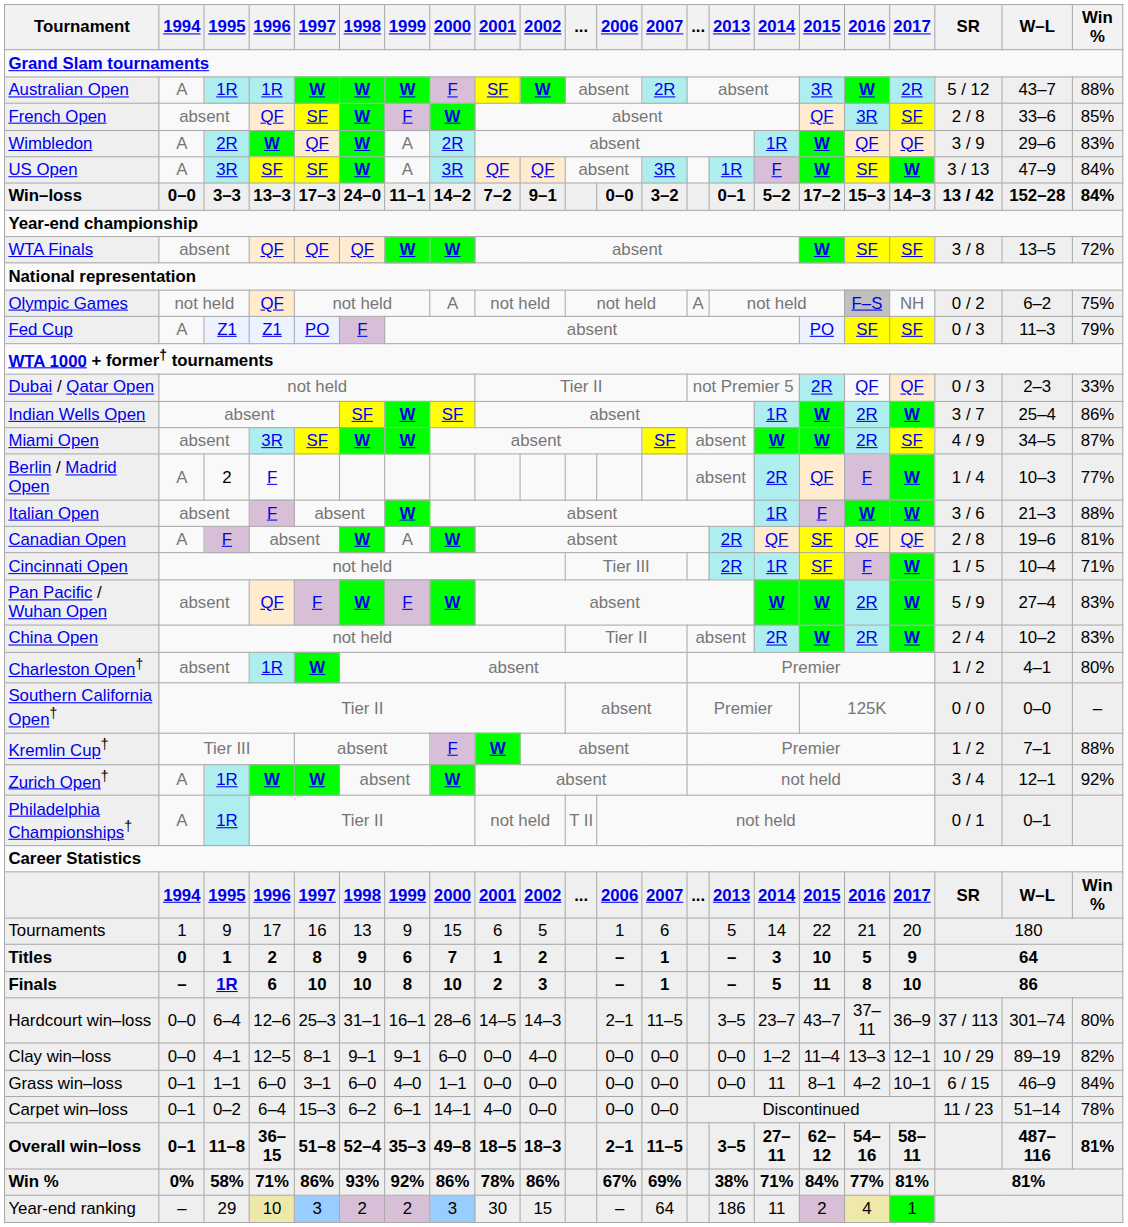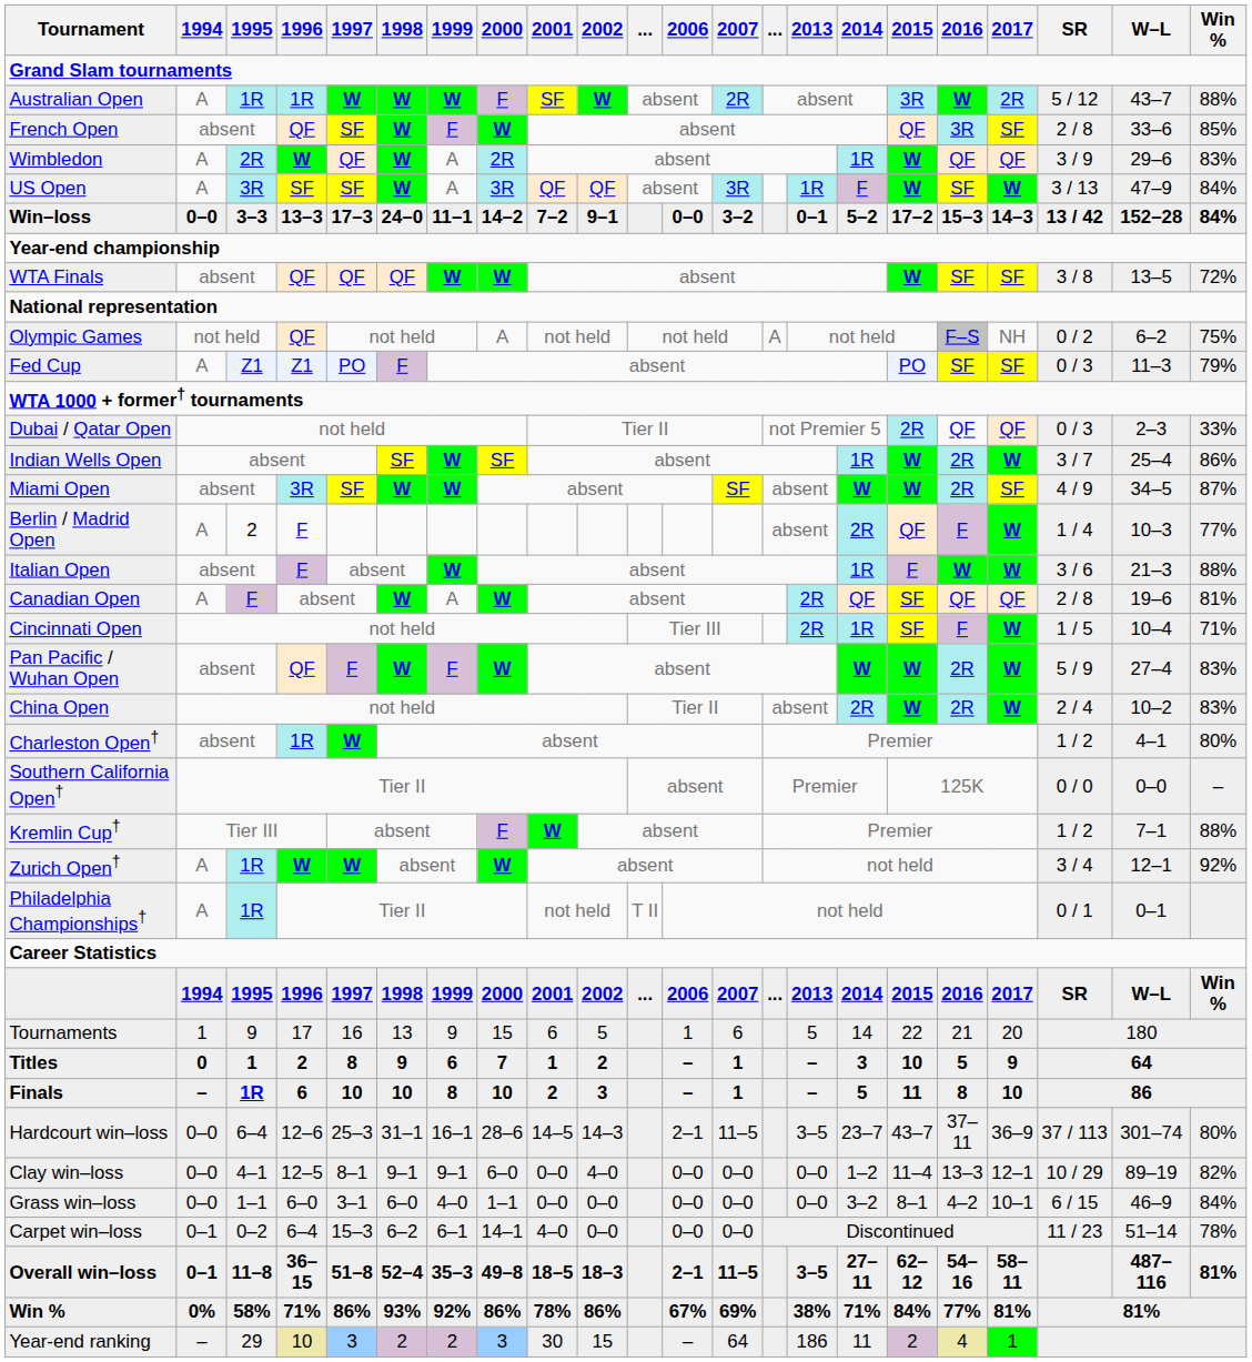 <table class="wikitable nowrap" style=text-align:center;>
 <tr>
 <th width=140>Tournament</th>
 <th width=35><a href='#'>1994</a></th>
 <th width=35><a href='#'>1995</a></th>
 <th width=35><a href='#'>1996</a></th>
 <th width=35><a href='#'>1997</a></th>
 <th width=35><a href='#'>1998</a></th>
 <th width=35><a href='#'>1999</a></th>
 <th width=35><a href='#'>2000</a></th>
 <th width=35><a href='#'>2001</a></th>
 <th width=35><a href='#'>2002</a></th>
 <th>...</th>
 <th width="35"><a href='#'>2006</a></th>
 <th width=35><a href='#'>2007</a></th>
 <th>...</th>
 <th width="35"><a href='#'>2013</a></th>
 <th width=35><a href='#'>2014</a></th>
 <th width=35><a href='#'>2015</a></th>
 <th width=35><a href='#'>2016</a></th>
 <th width=35><a href='#'>2017</a></th>
 <th>SR</th>
 <th width=60>W–L</th>
 <th width=40>Win %</th>
 </tr>
 <tr>
 <td colspan="22" align="left"><strong><a href='#'>Grand Slam tournaments</a></strong></td>
 </tr>
 <tr>
 <td align=left bgcolor=efefef><a href='#'>Australian Open</a></td>
 <td style=color:#767676>A</td>
 <td bgcolor=afeeee><a href='#'>1R</a></td>
 <td bgcolor=afeeee><a href='#'>1R</a></td>
 <td bgcolor=lime><strong><a href='#'>W</a></strong></td>
 <td bgcolor=lime><strong><a href='#'>W</a></strong></td>
 <td bgcolor=lime><strong><a href='#'>W</a></strong></td>
 <td bgcolor=thistle><a href='#'>F</a></td>
 <td bgcolor=yellow><a href='#'>SF</a></td>
 <td bgcolor=lime><strong><a href='#'>W</a></strong></td>
 <td colspan="2" style="color:#767676">absent</td>
 <td bgcolor=afeeee><a href='#'>2R</a></td>
 <td colspan="3" style="color:#767676">absent</td>
 <td bgcolor=afeeee><a href='#'>3R</a></td>
 <td bgcolor=lime><strong><a href='#'>W</a></strong></td>
 <td bgcolor=afeeee><a href='#'>2R</a></td>
 <td bgcolor=efefef>5 / 12</td>
 <td bgcolor=efefef>43–7</td>
 <td bgcolor=efefef>88%</td>
 </tr>
 <tr>
 <td align=left bgcolor=efefef><a href='#'>French Open</a></td>
 <td colspan=2 style=color:#767676>absent</td>
 <td bgcolor=ffebcd><a href='#'>QF</a></td>
 <td bgcolor=yellow><a href='#'>SF</a></td>
 <td bgcolor=lime><strong><a href='#'>W</a></strong></td>
 <td bgcolor=thistle><a href='#'>F</a></td>
 <td bgcolor=lime><strong><a href='#'>W</a></strong></td>
 <td colspan="8" style="color:#767676">absent</td>
 <td bgcolor=ffebcd><a href='#'>QF</a></td>
 <td bgcolor=afeeee><a href='#'>3R</a></td>
 <td bgcolor=yellow><a href='#'>SF</a></td>
 <td bgcolor=efefef>2 / 8</td>
 <td bgcolor=efefef>33–6</td>
 <td bgcolor=efefef>85%</td>
 </tr>
 <tr>
 <td align=left bgcolor=efefef><a href='#'>Wimbledon</a></td>
 <td style=color:#767676>A</td>
 <td bgcolor=afeeee><a href='#'>2R</a></td>
 <td bgcolor=lime><strong><a href='#'>W</a></strong></td>
 <td bgcolor=ffebcd><a href='#'>QF</a></td>
 <td bgcolor=lime><strong><a href='#'>W</a></strong></td>
 <td style=color:#767676>A</td>
 <td bgcolor=afeeee><a href='#'>2R</a></td>
 <td colspan="7" style="color:#767676">absent</td>
 <td bgcolor=afeeee><a href='#'>1R</a></td>
 <td bgcolor=lime><strong><a href='#'>W</a></strong></td>
 <td bgcolor=ffebcd><a href='#'>QF</a></td>
 <td bgcolor=ffebcd><a href='#'>QF</a></td>
 <td bgcolor=efefef>3 / 9</td>
 <td bgcolor=efefef>29–6</td>
 <td bgcolor=efefef>83%</td>
 </tr>
 <tr>
 <td align=left bgcolor=efefef><a href='#'>US Open</a></td>
 <td style=color:#767676>A</td>
 <td bgcolor=afeeee><a href='#'>3R</a></td>
 <td bgcolor=yellow><a href='#'>SF</a></td>
 <td bgcolor=yellow><a href='#'>SF</a></td>
 <td bgcolor=lime><strong><a href='#'>W</a></strong></td>
 <td style=color:#767676>A</td>
 <td bgcolor=afeeee><a href='#'>3R</a></td>
 <td bgcolor=ffebcd><a href='#'>QF</a></td>
 <td bgcolor=ffebcd><a href='#'>QF</a></td>
 <td colspan="2" style="color:#767676">absent</td>
 <td bgcolor=afeeee><a href='#'>3R</a></td>
 <td></td>
 <td bgcolor=afeeee><a href='#'>1R</a></td>
 <td bgcolor=thistle><a href='#'>F</a></td>
 <td bgcolor=lime><strong><a href='#'>W</a></strong></td>
 <td bgcolor=yellow><a href='#'>SF</a></td>
 <td bgcolor=lime><strong><a href='#'>W</a></strong></td>
 <td bgcolor=efefef>3 / 13</td>
 <td bgcolor=efefef>47–9</td>
 <td bgcolor=efefef>84%</td>
 </tr>
 <tr style=background:#efefef;font-weight:bold>
 <td style="text-align:left">Win–loss</td>
 <td>0–0</td>
 <td>3–3</td>
 <td>13–3</td>
 <td>17–3</td>
 <td>24–0</td>
 <td>11–1</td>
 <td>14–2</td>
 <td>7–2</td>
 <td>9–1</td>
 <td></td>
 <td>0–0</td>
 <td>3–2</td>
 <td></td>
 <td>0–1</td>
 <td>5–2</td>
 <td>17–2</td>
 <td>15–3</td>
 <td>14–3</td>
 <td>13 / 42</td>
 <td>152–28</td>
 <td>84%</td>
 </tr>
 <tr>
 <td colspan="22" align="left"><strong>Year-end championship</strong></td>
 </tr>
 <tr>
 <td align=left bgcolor=efefef><a href='#'>WTA Finals</a></td>
 <td colspan=2 style=color:#767676>absent</td>
 <td bgcolor=ffebcd><a href='#'>QF</a></td>
 <td bgcolor=ffebcd><a href='#'>QF</a></td>
 <td bgcolor=ffebcd><a href='#'>QF</a></td>
 <td bgcolor=lime><strong><a href='#'>W</a></strong></td>
 <td bgcolor=lime><strong><a href='#'>W</a></strong></td>
 <td colspan="8" style="color:#767676">absent</td>
 <td bgcolor=lime><strong><a href='#'>W</a></strong></td>
 <td bgcolor=yellow><a href='#'>SF</a></td>
 <td bgcolor=yellow><a href='#'>SF</a></td>
 <td bgcolor=efefef>3 / 8</td>
 <td bgcolor=efefef>13–5</td>
 <td bgcolor=efefef>72%</td>
 </tr>
 <tr>
 <td colspan="22" align="left"><strong>National representation</strong></td>
 </tr>
 <tr>
 <td align=left bgcolor=efefef><a href='#'>Olympic Games</a></td>
 <td colspan=2 style=color:#767676>not held</td>
 <td bgcolor=ffebcd><a href='#'>QF</a></td>
 <td colspan=3 style=color:#767676>not held</td>
 <td style=color:#767676>A</td>
 <td colspan="2" style="color:#767676">not held</td>
 <td colspan=3 style=color:#767676>not held</td>
 <td style=color:#767676>A</td>
 <td colspan=3 style=color:#767676>not held</td>
 <td bgcolor=silver><a href='#'>F–S</a></td>
 <td style=color:#767676>NH</td>
 <td bgcolor=efefef>0 / 2</td>
 <td bgcolor=efefef>6–2</td>
 <td bgcolor=efefef>75%</td>
 </tr>
 <tr>
 <td align=left bgcolor=efefef><a href='#'>Fed Cup</a></td>
 <td style=color:#767676>A</td>
 <td bgcolor=ecf2ff><a href='#'>Z1</a></td>
 <td bgcolor=ecf2ff><a href='#'>Z1</a></td>
 <td bgcolor=ecf2ff><a href='#'>PO</a></td>
 <td bgcolor=thistle><a href='#'>F</a></td>
 <td colspan="10" style="color:#767676">absent</td>
 <td bgcolor=ecf2ff><a href='#'>PO</a></td>
 <td bgcolor=yellow><a href='#'>SF</a></td>
 <td bgcolor=yellow><a href='#'>SF</a></td>
 <td bgcolor=efefef>0 / 3</td>
 <td bgcolor=efefef>11–3</td>
 <td bgcolor=efefef>79%</td>
 </tr>
 <tr>
 <td colspan="22" align="left"><a href='#'><strong>WTA 1000</strong></a> <strong>+ former<sup>†</sup> tournaments</strong></td>
 </tr>
 <tr>
 <td align="left" bgcolor=efefef><a href='#'>Dubai</a> / <a href='#'>Qatar Open</a></td>
 <td colspan="7" style="color:#767676">not held</td>
 <td colspan="5" style="color:#767676">Tier II</td>
 <td colspan="3" style="color:#767676">not Premier 5</td>
 <td bgcolor="afeeee"><a href='#'>2R</a></td>
 <td style="color:#767676"><a href='#'>QF</a></td>
 <td bgcolor="ffebcd"><a href='#'>QF</a></td>
 <td bgcolor=efefef>0 / 3</td>
 <td bgcolor=efefef>2–3</td>
 <td bgcolor=efefef>33%</td>
 </tr>
 <tr>
 <td align="left" bgcolor=efefef><a href='#'>Indian Wells Open</a></td>
 <td colspan="4" style="color:#767676">absent</td>
 <td bgcolor="yellow"><a href='#'>SF</a></td>
 <td bgcolor="lime"><strong><a href='#'>W</a></strong></td>
 <td bgcolor="yellow"><a href='#'>SF</a></td>
 <td colspan="7" style="color:#767676">absent</td>
 <td bgcolor="afeeee"><a href='#'>1R</a></td>
 <td bgcolor="lime"><strong><a href='#'>W</a></strong></td>
 <td bgcolor="afeeee"><a href='#'>2R</a></td>
 <td bgcolor="lime"><strong><a href='#'>W</a></strong></td>
 <td bgcolor=efefef>3 / 7</td>
 <td bgcolor=efefef>25–4</td>
 <td bgcolor=efefef>86%</td>
 </tr>
 <tr>
 <td align="left" bgcolor=efefef><a href='#'>Miami Open</a></td>
 <td colspan="2" style="color:#767676">absent</td>
 <td bgcolor="afeeee"><a href='#'>3R</a></td>
 <td bgcolor="yellow"><a href='#'>SF</a></td>
 <td bgcolor="lime"><strong><a href='#'>W</a></strong></td>
 <td bgcolor="lime"><strong><a href='#'>W</a></strong></td>
 <td colspan="5" style="color:#767676">absent</td>
 <td bgcolor="yellow"><a href='#'>SF</a></td>
 <td colspan="2" style="color:#767676">absent</td>
 <td bgcolor="lime"><strong><a href='#'>W</a></strong></td>
 <td bgcolor="lime"><strong><a href='#'>W</a></strong></td>
 <td bgcolor="afeeee"><a href='#'>2R</a></td>
 <td bgcolor="yellow"><a href='#'>SF</a></td>
 <td bgcolor=efefef>4 / 9</td>
 <td bgcolor=efefef>34–5</td>
 <td bgcolor=efefef>87%</td>
 </tr>
 <tr>
 <td align="left" bgcolor=efefef><a href='#'>Berlin</a> / <a href='#'>Madrid Open</a></td>
 <td style="color:#767676">A</td>
 <td>2</td>
 <td><a href='#'>F</a></td>
 <td></td>
 <td></td>
 <td></td>
 <td></td>
 <td></td>
 <td></td>
 <td></td>
 <td></td>
 <td></td>
 <td colspan="2" style="color:#767676">absent</td>
 <td bgcolor="afeeee"><a href='#'>2R</a></td>
 <td bgcolor="ffebcd"><a href='#'>QF</a></td>
 <td bgcolor="thistle"><a href='#'>F</a></td>
 <td bgcolor="lime"><strong> <a href='#'>W</a></strong></td>
 <td bgcolor=efefef>1 / 4</td>
 <td bgcolor=efefef>10–3</td>
 <td bgcolor=efefef>77%</td>
 </tr>
 <tr>
 <td align="left" bgcolor=efefef><a href='#'>Italian Open</a></td>
 <td colspan="2" style="color:#767676">absent</td>
 <td bgcolor="thistle"><a href='#'>F</a></td>
 <td colspan="2" style="color:#767676">absent</td>
 <td bgcolor="lime"><strong><a href='#'>W</a></strong></td>
 <td colspan="8" style="color:#767676">absent</td>
 <td bgcolor="afeeee"><a href='#'>1R</a></td>
 <td bgcolor="thistle"><a href='#'>F</a></td>
 <td bgcolor="lime"><strong><a href='#'>W</a></strong></td>
 <td bgcolor="lime"><strong><a href='#'>W</a></strong></td>
 <td bgcolor=efefef>3 / 6</td>
 <td bgcolor=efefef>21–3</td>
 <td bgcolor=efefef>88%</td>
 </tr>
 <tr>
 <td align="left" bgcolor=efefef><a href='#'>Canadian Open</a></td>
 <td style="color:#767676">A</td>
 <td bgcolor="thistle"><a href='#'>F</a></td>
 <td colspan="2" style="color:#767676">absent</td>
 <td bgcolor="lime"><strong><a href='#'>W</a></strong></td>
 <td style="color:#767676">A</td>
 <td bgcolor="lime"><strong><a href='#'>W</a></strong></td>
 <td colspan="6" style="color:#767676">absent</td>
 <td bgcolor="afeeee"><a href='#'>2R</a></td>
 <td bgcolor="ffebcd"><a href='#'>QF</a></td>
 <td bgcolor="yellow"><a href='#'>SF</a></td>
 <td bgcolor="ffebcd"><a href='#'>QF</a></td>
 <td bgcolor="ffebcd"><a href='#'>QF</a></td>
 <td bgcolor=efefef>2 / 8</td>
 <td bgcolor=efefef>19–6</td>
 <td bgcolor=efefef>81%</td>
 </tr>
 <tr>
 <td align="left" bgcolor=efefef><a href='#'>Cincinnati Open</a></td>
 <td colspan="9" style="color:#767676">not held</td>
 <td colspan="3" style="color:#767676">Tier III</td>
 <td></td>
 <td bgcolor="afeeee"><a href='#'>2R</a></td>
 <td bgcolor="afeeee"><a href='#'>1R</a></td>
 <td bgcolor="yellow"><a href='#'>SF</a></td>
 <td bgcolor="thistle"><a href='#'>F</a></td>
 <td bgcolor="lime"><strong><a href='#'>W</a></strong></td>
 <td bgcolor=efefef>1 / 5</td>
 <td bgcolor=efefef>10–4</td>
 <td bgcolor=efefef>71%</td>
 </tr>
 <tr>
 <td align="left" bgcolor=efefef><a href='#'>Pan Pacific</a> / <a href='#'>Wuhan Open</a></td>
 <td colspan="2" style="color:#767676">absent</td>
 <td bgcolor="ffebcd"><a href='#'>QF</a></td>
 <td bgcolor="thistle"><a href='#'>F</a></td>
 <td bgcolor="lime"><strong><a href='#'>W</a></strong></td>
 <td bgcolor="thistle"><a href='#'>F</a></td>
 <td bgcolor="lime"><strong><a href='#'>W</a></strong></td>
 <td colspan="7" style="color:#767676">absent</td>
 <td bgcolor="lime"><strong><a href='#'>W</a></strong></td>
 <td bgcolor="lime"><strong><a href='#'>W</a></strong></td>
 <td bgcolor="afeeee"><a href='#'>2R</a></td>
 <td bgcolor="lime"><strong><a href='#'>W</a></strong></td>
 <td bgcolor=efefef>5 / 9</td>
 <td bgcolor=efefef>27–4</td>
 <td bgcolor=efefef>83%</td>
 </tr>
 <tr>
 <td align="left" bgcolor=efefef><a href='#'>China Open</a></td>
 <td colspan="9" style="color:#767676">not held</td>
 <td colspan="3" style="color:#767676">Tier II</td>
 <td colspan="2" style="color:#767676">absent</td>
 <td bgcolor="afeeee"><a href='#'>2R</a></td>
 <td bgcolor="lime"><strong><a href='#'>W</a></strong></td>
 <td bgcolor="afeeee"><a href='#'>2R</a></td>
 <td bgcolor="lime"><strong><a href='#'>W</a></strong></td>
 <td bgcolor=efefef>2 / 4</td>
 <td bgcolor=efefef>10–2</td>
 <td bgcolor=efefef>83%</td>
 </tr>
 <tr>
 <td align="left" bgcolor=efefef><a href='#'>Charleston Open</a><sup>†</sup></td>
 <td colspan="2" style="color:#767676">absent</td>
 <td bgcolor="afeeee"><a href='#'>1R</a></td>
 <td bgcolor="lime"><strong><a href='#'>W</a></strong></td>
 <td colspan="8" style="color:#767676">absent</td>
 <td colspan="6" style="color:#767676">Premier</td>
 <td bgcolor=efefef>1 / 2</td>
 <td bgcolor=efefef>4–1</td>
 <td bgcolor=efefef>80%</td>
 </tr>
 <tr>
 <td align="left" bgcolor=efefef><a href='#'>Southern California Open</a><sup>†</sup></td>
 <td colspan="9" style="color:#767676">Tier II</td>
 <td colspan="3" style="color:#767676">absent</td>
 <td colspan="3" style="color:#767676">Premier</td>
 <td colspan="3" style="color:#767676">125K</td>
 <td bgcolor=efefef>0 / 0</td>
 <td bgcolor=efefef>0–0</td>
 <td bgcolor=efefef>–</td>
 </tr>
 <tr>
 <td align="left" bgcolor=efefef><a href='#'>Kremlin Cup</a><sup>†</sup></td>
 <td colspan="3" style="color:#767676">Tier III</td>
 <td colspan="3" style="color:#767676">absent</td>
 <td bgcolor="thistle"><a href='#'>F</a></td>
 <td bgcolor="lime"><strong><a href='#'>W</a></strong></td>
 <td colspan="4" style="color:#767676">absent</td>
 <td colspan="6" style="color:#767676">Premier</td>
 <td bgcolor=efefef>1 / 2</td>
 <td bgcolor=efefef>7–1</td>
 <td bgcolor=efefef>88%</td>
 </tr>
 <tr>
 <td align="left" bgcolor=efefef><a href='#'>Zurich Open</a><sup>†</sup></td>
 <td style="color:#767676">A</td>
 <td bgcolor="afeeee"><a href='#'>1R</a></td>
 <td bgcolor="lime"><strong><a href='#'>W</a></strong></td>
 <td bgcolor="lime"><strong><a href='#'>W</a></strong></td>
 <td colspan="2" style="color:#767676">absent</td>
 <td bgcolor="lime"><strong><a href='#'>W</a></strong></td>
 <td colspan="5" style="color:#767676">absent</td>
 <td colspan="6" style="color:#767676">not held</td>
 <td bgcolor=efefef>3 / 4</td>
 <td bgcolor=efefef>12–1</td>
 <td bgcolor=efefef>92%</td>
 </tr>
 <tr>
 <td align="left" bgcolor=efefef><a href='#'>Philadelphia Championships</a><sup>†</sup></td>
 <td style="color:#767676">A</td>
 <td bgcolor="afeeee"><a href='#'>1R</a></td>
 <td colspan="5" style="color:#767676">Tier II</td>
 <td colspan="2" style="color:#767676">not held</td>
 <td style="color:#767676">T II</td>
 <td colspan="8" style="color:#767676">not held</td>
 <td bgcolor=efefef>0 / 1</td>
 <td bgcolor=efefef>0–1</td>
 <td bgcolor=efefef></td>
 </tr>
 <tr>
 <td colspan="22" style="text-align:left"><strong>Career Statistics</strong></td>
 </tr>
 <tr style=background:#efefef;font-weight:bold>
 <td></td>
 <td width="35"><a href='#'>1994</a></td>
 <td width="35"><a href='#'>1995</a></td>
 <td width="35"><a href='#'>1996</a></td>
 <td width="35"><a href='#'>1997</a></td>
 <td width="35"><a href='#'>1998</a></td>
 <td width="35"><a href='#'>1999</a></td>
 <td width="35"><a href='#'>2000</a></td>
 <td width="35"><a href='#'>2001</a></td>
 <td width="35"><a href='#'>2002</a></td>
 <td>...</td>
 <td width="35"><a href='#'>2006</a></td>
 <td width="35"><a href='#'>2007</a></td>
 <td>...</td>
 <td width="35"><a href='#'>2013</a></td>
 <td width="35"><a href='#'>2014</a></td>
 <td width="35"><a href='#'>2015</a></td>
 <td width="35"><a href='#'>2016</a></td>
 <td width="35"><a href='#'>2017</a></td>
 <td>SR</td>
 <td width="60">W–L</td>
 <td width="40">Win %</td>
 </tr>
 <tr style="background:#efefef;">
 <td style="text-align:left">Tournaments</td>
 <td>1</td>
 <td>9</td>
 <td>17</td>
 <td>16</td>
 <td>13</td>
 <td>9</td>
 <td>15</td>
 <td>6</td>
 <td>5</td>
 <td></td>
 <td>1</td>
 <td>6</td>
 <td></td>
 <td>5</td>
 <td>14</td>
 <td>22</td>
 <td>21</td>
 <td>20</td>
 <td colspan="3">180</td>
 </tr>
 <tr style=background:#efefef;font-weight:bold>
 <td style="text-align:left">Titles</td>
 <td>0</td>
 <td>1</td>
 <td>2</td>
 <td>8</td>
 <td>9</td>
 <td>6</td>
 <td>7</td>
 <td>1</td>
 <td>2</td>
 <td></td>
 <td>–</td>
 <td>1</td>
 <td></td>
 <td>–</td>
 <td>3</td>
 <td>10</td>
 <td>5</td>
 <td>9</td>
 <td colspan="3">64</td>
 </tr>
 <tr style=background:#efefef;font-weight:bold>
 <td style="text-align:left">Finals</td>
 <td>–</td>
 <td><a href='#'>1R</a></td>
 <td>6</td>
 <td>10</td>
 <td>10</td>
 <td>8</td>
 <td>10</td>
 <td>2</td>
 <td>3</td>
 <td></td>
 <td>–</td>
 <td>1</td>
 <td></td>
 <td>–</td>
 <td>5</td>
 <td>11</td>
 <td>8</td>
 <td>10</td>
 <td colspan="3">86</td>
 </tr>
 <tr style="background:#efefef;">
 <td align=left>Hardcourt win–loss</td>
 <td>0–0</td>
 <td>6–4</td>
 <td>12–6</td>
 <td>25–3</td>
 <td>31–1</td>
 <td>16–1</td>
 <td>28–6</td>
 <td>14–5</td>
 <td>14–3</td>
 <td></td>
 <td>2–1</td>
 <td>11–5</td>
 <td></td>
 <td>3–5</td>
 <td>23–7</td>
 <td>43–7</td>
 <td>37–11</td>
 <td>36–9</td>
 <td>37 / 113</td>
 <td>301–74</td>
 <td>80%</td>
 </tr>
 <tr style="background:#efefef;">
 <td align=left>Clay win–loss</td>
 <td>0–0</td>
 <td>4–1</td>
 <td>12–5</td>
 <td>8–1</td>
 <td>9–1</td>
 <td>9–1</td>
 <td>6–0</td>
 <td>0–0</td>
 <td>4–0</td>
 <td></td>
 <td>0–0</td>
 <td>0–0</td>
 <td></td>
 <td>0–0</td>
 <td>1–2</td>
 <td>11–4</td>
 <td>13–3</td>
 <td>12–1</td>
 <td>10 / 29</td>
 <td>89–19</td>
 <td>82%</td>
 </tr>
 <tr style="background:#efefef;">
 <td align=left>Grass win–loss</td>
-<td>0–1</td>
+<td>0–0</td>
 <td>1–1</td>
 <td>6–0</td>
 <td>3–1</td>
 <td>6–0</td>
 <td>4–0</td>
 <td>1–1</td>
 <td>0–0</td>
 <td>0–0</td>
 <td></td>
 <td>0–0</td>
 <td>0–0</td>
 <td></td>
 <td>0–0</td>
-<td>11</td>
+<td>3–2</td>
 <td>8–1</td>
 <td>4–2</td>
 <td>10–1</td>
 <td>6 / 15</td>
 <td>46–9</td>
 <td>84%</td>
 </tr>
 <tr style="background:#efefef;">
 <td align=left>Carpet win–loss</td>
 <td>0–1</td>
 <td>0–2</td>
 <td>6–4</td>
 <td>15–3</td>
 <td>6–2</td>
 <td>6–1</td>
 <td>14–1</td>
 <td>4–0</td>
 <td>0–0</td>
 <td></td>
 <td>0–0</td>
 <td>0–0</td>
 <td colspan="6">Discontinued</td>
 <td>11 / 23</td>
 <td>51–14</td>
 <td>78%</td>
 </tr>
 <tr style=background:#efefef;font-weight:bold>
 <td style="text-align:left">Overall win–loss</td>
 <td>0–1</td>
 <td>11–8</td>
 <td>36–15</td>
 <td>51–8</td>
 <td>52–4</td>
 <td>35–3</td>
 <td>49–8</td>
 <td>18–5</td>
 <td>18–3</td>
 <td></td>
 <td>2–1</td>
 <td>11–5</td>
 <td></td>
 <td>3–5</td>
 <td>27–11</td>
 <td>62–12</td>
 <td>54–16</td>
 <td>58–11</td>
 <td></td>
 <td>487–116</td>
 <td>81%</td>
 </tr>
 <tr style=background:#efefef;font-weight:bold>
 <td align=left>Win %</td>
 <td>0%</td>
 <td>58%</td>
 <td>71%</td>
 <td>86%</td>
 <td>93%</td>
 <td>92%</td>
 <td>86%</td>
 <td>78%</td>
 <td>86%</td>
 <td></td>
 <td>67%</td>
 <td>69%</td>
 <td></td>
 <td>38%</td>
 <td>71%</td>
 <td>84%</td>
 <td>77%</td>
 <td>81%</td>
 <td colspan=3>81%</td>
 </tr>
 <tr style="background:#efefef;">
 <td style=text-align:left>Year-end ranking</td>
 <td>–</td>
 <td>29</td>
 <td bgcolor=EEE8AA>10</td>
 <td bgcolor=99ccff>3</td>
 <td bgcolor=thistle>2</td>
 <td bgcolor=thistle>2</td>
 <td bgcolor=99ccff>3</td>
 <td>30</td>
 <td>15</td>
 <td></td>
 <td>–</td>
 <td>64</td>
 <td></td>
 <td>186</td>
 <td>11</td>
 <td bgcolor=thistle>2</td>
 <td bgcolor=EEE8AA>4</td>
 <td bgcolor=lime>1</td>
 <td colspan=3></td>
 </tr>
 </table>
